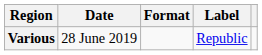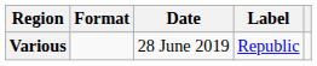 <table class="wikitable plainrowheaders" style="text-align:center;">
 <tr>
 <th>Region</th>
+<th>Format</th>
 <th>Date</th>
-<th>Format</th>
 <th>Label</th>
 <th></th>
 </tr>
 <tr>
 <th scope="row">Various</th>
+<td></td>
 <td>28 June 2019</td>
-<td></td>
 <td><a href='#'>Republic</a></td>
 <td></td>
 </tr>
 </table>
